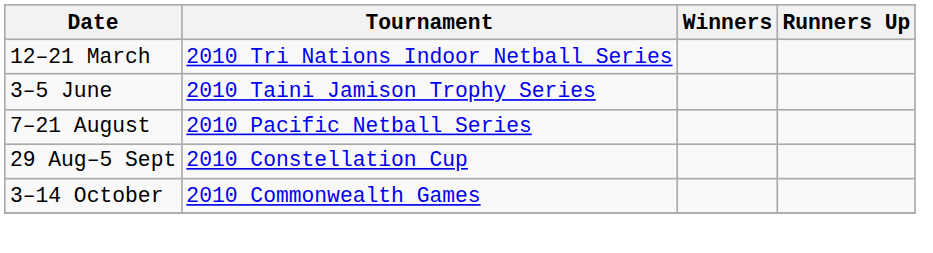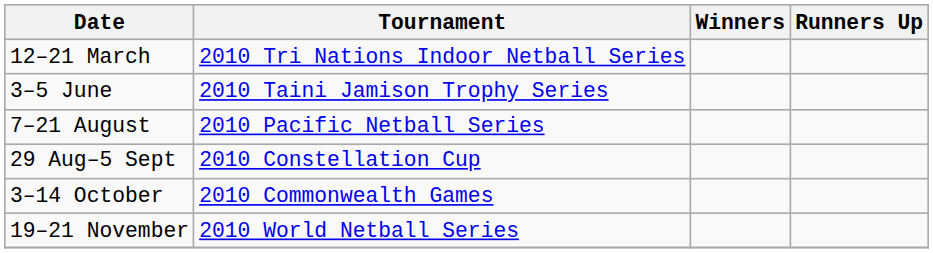 <table class="wikitable collapsible">
 <tr>
 <th>Date</th>
 <th>Tournament</th>
 <th>Winners</th>
 <th>Runners Up</th>
 </tr>
 <tr>
 <td>12–21 March</td>
 <td><a href='#'>2010 Tri Nations Indoor Netball Series</a></td>
 <td></td>
 <td></td>
 </tr>
 <tr>
 <td>3–5 June</td>
 <td><a href='#'>2010 Taini Jamison Trophy Series</a></td>
 <td></td>
 <td></td>
 </tr>
 <tr>
 <td>7–21 August</td>
 <td><a href='#'>2010 Pacific Netball Series</a></td>
 <td></td>
 <td></td>
 </tr>
 <tr>
 <td>29 Aug–5 Sept</td>
 <td><a href='#'>2010 Constellation Cup</a></td>
 <td></td>
 <td></td>
 </tr>
 <tr>
 <td>3–14 October</td>
 <td><a href='#'>2010 Commonwealth Games</a></td>
 <td></td>
 <td></td>
 </tr>
 <tr>
+<td>19–21 November</td>
+<td><a href='#'>2010 World Netball Series</a></td>
+<td></td>
+<td></td>
+</tr>
+<tr>
 </tr>
 </table>
